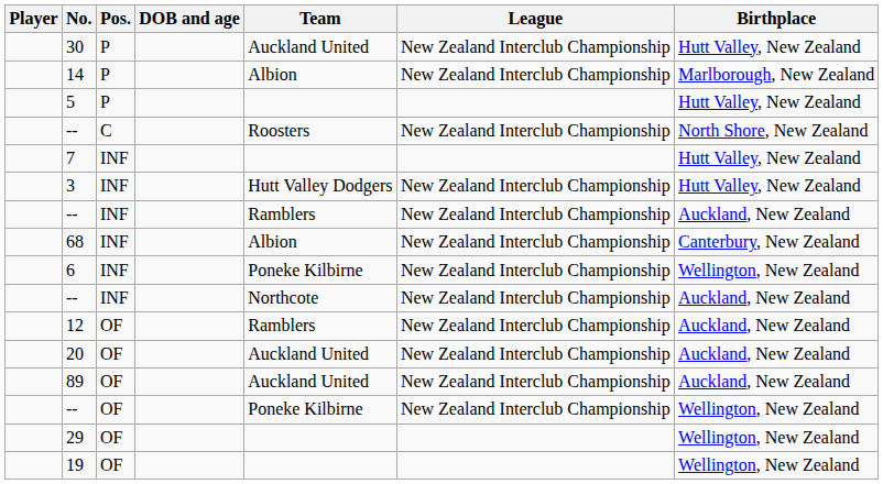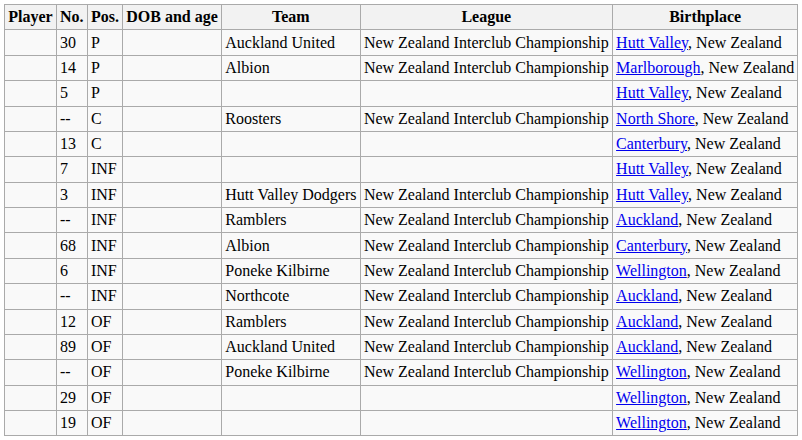 <table class="wikitable sortable">
 <tr>
 <th>Player</th>
 <th>No.</th>
 <th>Pos.</th>
 <th>DOB and age</th>
 <th>Team</th>
 <th>League</th>
 <th>Birthplace</th>
 </tr>
 <tr>
 <td></td>
 <td>30</td>
 <td>P</td>
 <td></td>
 <td>Auckland United</td>
 <td>New Zealand Interclub Championship</td>
 <td><a href='#'>Hutt Valley</a>, New Zealand</td>
 </tr>
 <tr>
 <td></td>
 <td>14</td>
 <td>P</td>
 <td></td>
 <td>Albion</td>
 <td>New Zealand Interclub Championship</td>
 <td><a href='#'>Marlborough</a>, New Zealand</td>
 </tr>
 <tr>
 <td></td>
 <td>5</td>
 <td>P</td>
 <td></td>
 <td></td>
 <td></td>
 <td><a href='#'>Hutt Valley</a>, New Zealand</td>
 </tr>
 <tr>
 <td></td>
 <td>--</td>
 <td>C</td>
 <td></td>
 <td>Roosters</td>
 <td>New Zealand Interclub Championship</td>
 <td><a href='#'>North Shore</a>, New Zealand</td>
+</tr>
+<tr>
+<td></td>
+<td>13</td>
+<td>C</td>
+<td></td>
+<td></td>
+<td></td>
+<td><a href='#'>Canterbury</a>, New Zealand</td>
 </tr>
 <tr>
 <td></td>
 <td>7</td>
 <td>INF</td>
 <td></td>
 <td></td>
 <td></td>
 <td><a href='#'>Hutt Valley</a>, New Zealand</td>
 </tr>
 <tr>
 <td></td>
 <td>3</td>
 <td>INF</td>
 <td></td>
 <td>Hutt Valley Dodgers</td>
 <td>New Zealand Interclub Championship</td>
 <td><a href='#'>Hutt Valley</a>, New Zealand</td>
 </tr>
 <tr>
 <td></td>
 <td>--</td>
 <td>INF</td>
 <td></td>
 <td>Ramblers</td>
 <td>New Zealand Interclub Championship</td>
 <td><a href='#'>Auckland</a>, New Zealand</td>
 </tr>
 <tr>
 <td></td>
 <td>68</td>
 <td>INF</td>
 <td></td>
 <td>Albion</td>
 <td>New Zealand Interclub Championship</td>
 <td><a href='#'>Canterbury</a>, New Zealand</td>
 </tr>
 <tr>
 <td></td>
 <td>6</td>
 <td>INF</td>
 <td></td>
 <td>Poneke Kilbirne</td>
 <td>New Zealand Interclub Championship</td>
 <td><a href='#'>Wellington</a>, New Zealand</td>
 </tr>
 <tr>
 <td></td>
 <td>--</td>
 <td>INF</td>
 <td></td>
 <td>Northcote</td>
 <td>New Zealand Interclub Championship</td>
 <td><a href='#'>Auckland</a>, New Zealand</td>
 </tr>
 <tr>
 <td></td>
 <td>12</td>
 <td>OF</td>
 <td></td>
 <td>Ramblers</td>
 <td>New Zealand Interclub Championship</td>
 <td><a href='#'>Auckland</a>, New Zealand</td>
 </tr>
 <tr>
 <td></td>
-<td>20</td>
-<td>OF</td>
-<td></td>
-<td>Auckland United</td>
-<td>New Zealand Interclub Championship</td>
-<td><a href='#'>Auckland</a>, New Zealand</td>
-</tr>
-<tr>
-<td></td>
 <td>89</td>
 <td>OF</td>
 <td></td>
 <td>Auckland United</td>
 <td>New Zealand Interclub Championship</td>
 <td><a href='#'>Auckland</a>, New Zealand</td>
 </tr>
 <tr>
 <td></td>
 <td>--</td>
 <td>OF</td>
 <td></td>
 <td>Poneke Kilbirne</td>
 <td>New Zealand Interclub Championship</td>
 <td><a href='#'>Wellington</a>, New Zealand</td>
 </tr>
 <tr>
 <td></td>
 <td>29</td>
 <td>OF</td>
 <td></td>
 <td></td>
 <td></td>
 <td><a href='#'>Wellington</a>, New Zealand</td>
 </tr>
 <tr>
 <td></td>
 <td>19</td>
 <td>OF</td>
 <td></td>
 <td></td>
 <td></td>
 <td><a href='#'>Wellington</a>, New Zealand</td>
 </tr>
 </table>
